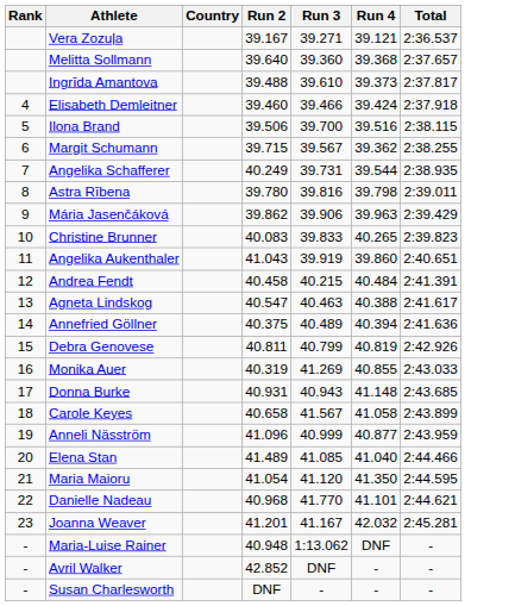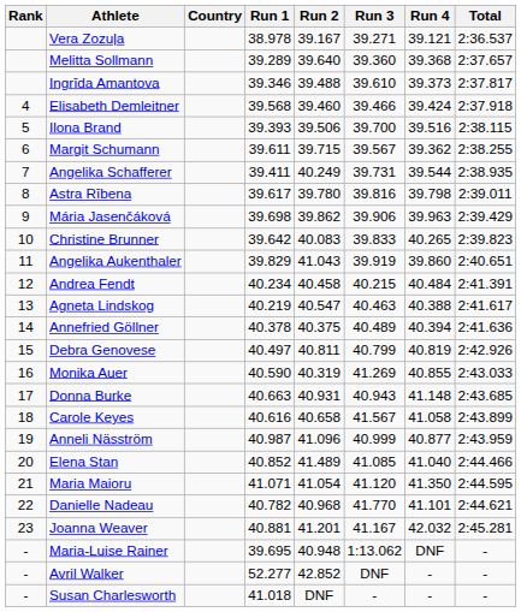 <table class="wikitable sortable" style="text-align:center">
 <tr>
 <th>Rank</th>
 <th>Athlete</th>
 <th>Country</th>
+<th>Run 1</th>
 <th>Run 2</th>
 <th>Run 3</th>
 <th>Run 4</th>
 <th>Total</th>
 </tr>
 <tr>
 <td></td>
 <td align=left><a href='#'>Vera Zozuļa</a></td>
 <td align=left></td>
+<td>38.978</td>
 <td>39.167</td>
 <td>39.271</td>
 <td>39.121</td>
 <td>2:36.537</td>
 </tr>
 <tr>
 <td></td>
 <td align=left><a href='#'>Melitta Sollmann</a></td>
 <td align=left></td>
+<td>39.289</td>
 <td>39.640</td>
 <td>39.360</td>
 <td>39.368</td>
 <td>2:37.657</td>
 </tr>
 <tr>
 <td></td>
 <td align=left><a href='#'>Ingrīda Amantova</a></td>
 <td align=left></td>
+<td>39.346</td>
 <td>39.488</td>
 <td>39.610</td>
 <td>39.373</td>
 <td>2:37.817</td>
 </tr>
 <tr>
 <td>4</td>
 <td align=left><a href='#'>Elisabeth Demleitner</a></td>
 <td align=left></td>
+<td>39.568</td>
 <td>39.460</td>
 <td>39.466</td>
 <td>39.424</td>
 <td>2:37.918</td>
 </tr>
 <tr>
 <td>5</td>
 <td align=left><a href='#'>Ilona Brand</a></td>
 <td align=left></td>
+<td>39.393</td>
 <td>39.506</td>
 <td>39.700</td>
 <td>39.516</td>
 <td>2:38.115</td>
 </tr>
 <tr>
 <td>6</td>
 <td align=left><a href='#'>Margit Schumann</a></td>
 <td align=left></td>
+<td>39.611</td>
 <td>39.715</td>
 <td>39.567</td>
 <td>39.362</td>
 <td>2:38.255</td>
 </tr>
 <tr>
 <td>7</td>
 <td align=left><a href='#'>Angelika Schafferer</a></td>
 <td align=left></td>
+<td>39.411</td>
 <td>40.249</td>
 <td>39.731</td>
 <td>39.544</td>
 <td>2:38.935</td>
 </tr>
 <tr>
 <td>8</td>
 <td align=left><a href='#'>Astra Rībena</a></td>
 <td align=left></td>
+<td>39.617</td>
 <td>39.780</td>
 <td>39.816</td>
 <td>39.798</td>
 <td>2:39.011</td>
 </tr>
 <tr>
 <td>9</td>
 <td align=left><a href='#'>Mária Jasenčáková</a></td>
 <td align=left></td>
+<td>39.698</td>
 <td>39.862</td>
 <td>39.906</td>
 <td>39.963</td>
 <td>2:39.429</td>
 </tr>
 <tr>
 <td>10</td>
 <td align=left><a href='#'>Christine Brunner</a></td>
 <td align=left></td>
+<td>39.642</td>
 <td>40.083</td>
 <td>39.833</td>
 <td>40.265</td>
 <td>2:39.823</td>
 </tr>
 <tr>
 <td>11</td>
 <td align=left><a href='#'>Angelika Aukenthaler</a></td>
 <td align=left></td>
+<td>39.829</td>
 <td>41.043</td>
 <td>39.919</td>
 <td>39.860</td>
 <td>2:40.651</td>
 </tr>
 <tr>
 <td>12</td>
 <td align=left><a href='#'>Andrea Fendt</a></td>
 <td align=left></td>
+<td>40.234</td>
 <td>40.458</td>
 <td>40.215</td>
 <td>40.484</td>
 <td>2:41.391</td>
 </tr>
 <tr>
 <td>13</td>
 <td align=left><a href='#'>Agneta Lindskog</a></td>
 <td align=left></td>
+<td>40.219</td>
 <td>40.547</td>
 <td>40.463</td>
 <td>40.388</td>
 <td>2:41.617</td>
 </tr>
 <tr>
 <td>14</td>
 <td align=left><a href='#'>Annefried Göllner</a></td>
 <td align=left></td>
+<td>40.378</td>
 <td>40.375</td>
 <td>40.489</td>
 <td>40.394</td>
 <td>2:41.636</td>
 </tr>
 <tr>
 <td>15</td>
 <td align=left><a href='#'>Debra Genovese</a></td>
 <td align=left></td>
+<td>40.497</td>
 <td>40.811</td>
 <td>40.799</td>
 <td>40.819</td>
 <td>2:42.926</td>
 </tr>
 <tr>
 <td>16</td>
 <td align=left><a href='#'>Monika Auer</a></td>
 <td align=left></td>
+<td>40.590</td>
 <td>40.319</td>
 <td>41.269</td>
 <td>40.855</td>
 <td>2:43.033</td>
 </tr>
 <tr>
 <td>17</td>
 <td align=left><a href='#'>Donna Burke</a></td>
 <td align=left></td>
+<td>40.663</td>
 <td>40.931</td>
 <td>40.943</td>
 <td>41.148</td>
 <td>2:43.685</td>
 </tr>
 <tr>
 <td>18</td>
 <td align=left><a href='#'>Carole Keyes</a></td>
 <td align=left></td>
+<td>40.616</td>
 <td>40.658</td>
 <td>41.567</td>
 <td>41.058</td>
 <td>2:43.899</td>
 </tr>
 <tr>
 <td>19</td>
 <td align=left><a href='#'>Anneli Näsström</a></td>
 <td align=left></td>
+<td>40.987</td>
 <td>41.096</td>
 <td>40.999</td>
 <td>40.877</td>
 <td>2:43.959</td>
 </tr>
 <tr>
 <td>20</td>
 <td align=left><a href='#'>Elena Stan</a></td>
 <td align=left></td>
+<td>40.852</td>
 <td>41.489</td>
 <td>41.085</td>
 <td>41.040</td>
 <td>2:44.466</td>
 </tr>
 <tr>
 <td>21</td>
 <td align=left><a href='#'>Maria Maioru</a></td>
 <td align=left></td>
+<td>41.071</td>
 <td>41.054</td>
 <td>41.120</td>
 <td>41.350</td>
 <td>2:44.595</td>
 </tr>
 <tr>
 <td>22</td>
 <td align=left><a href='#'>Danielle Nadeau</a></td>
 <td align=left></td>
+<td>40.782</td>
 <td>40.968</td>
 <td>41.770</td>
 <td>41.101</td>
 <td>2:44.621</td>
 </tr>
 <tr>
 <td>23</td>
 <td align=left><a href='#'>Joanna Weaver</a></td>
 <td align=left></td>
+<td>40.881</td>
 <td>41.201</td>
 <td>41.167</td>
 <td>42.032</td>
 <td>2:45.281</td>
 </tr>
 <tr>
 <td>-</td>
 <td align=left><a href='#'>Maria-Luise Rainer</a></td>
 <td align=left></td>
+<td>39.695</td>
 <td>40.948</td>
 <td>1:13.062</td>
 <td>DNF</td>
 <td>-</td>
 </tr>
 <tr>
 <td>-</td>
 <td align=left><a href='#'>Avril Walker</a></td>
 <td align=left></td>
+<td>52.277</td>
 <td>42.852</td>
 <td>DNF</td>
 <td>-</td>
 <td>-</td>
 </tr>
 <tr>
 <td>-</td>
 <td align=left><a href='#'>Susan Charlesworth</a></td>
 <td align=left></td>
+<td>41.018</td>
 <td>DNF</td>
 <td>-</td>
 <td>-</td>
 <td>-</td>
 </tr>
 </table>
